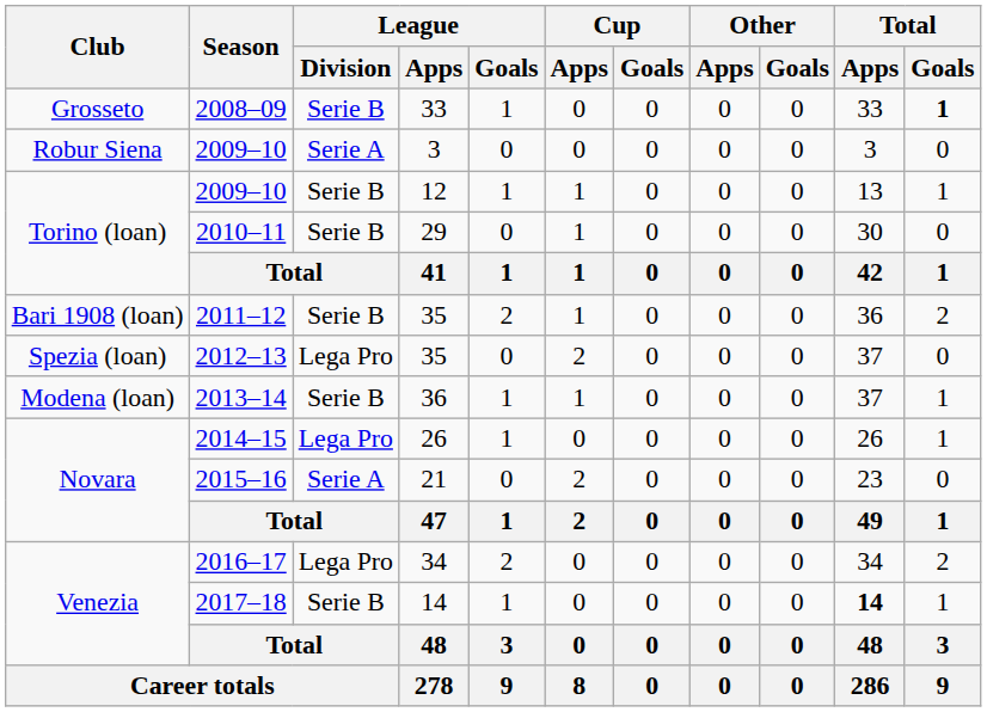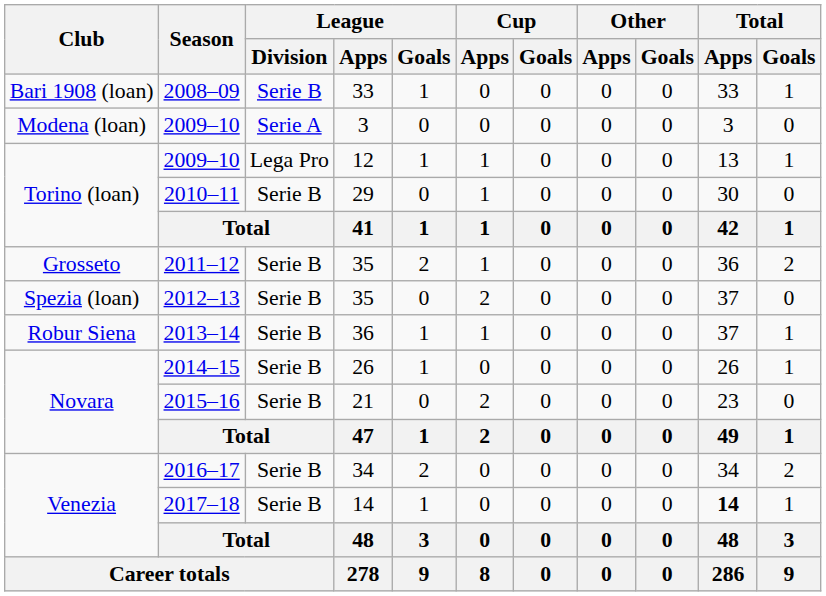 <table class="wikitable" style="text-align: center">
 <tr>
 <th rowspan="2">Club</th>
 <th rowspan="2">Season</th>
 <th colspan="3">League</th>
 <th colspan="2">Cup</th>
 <th colspan="2">Other</th>
 <th colspan="2">Total</th>
 </tr>
 <tr>
 <th>Division</th>
 <th>Apps</th>
 <th>Goals</th>
 <th>Apps</th>
 <th>Goals</th>
 <th>Apps</th>
 <th>Goals</th>
 <th>Apps</th>
 <th>Goals</th>
 </tr>
 <tr>
-<td><a href='#'>Grosseto</a></td>
+<td><a href='#'>Bari 1908</a> (loan)</td>
 <td><a href='#'>2008–09</a></td>
 <td><a href='#'>Serie B</a></td>
 <td>33</td>
 <td>1</td>
 <td>0</td>
 <td>0</td>
 <td>0</td>
 <td>0</td>
 <td>33</td>
-<td><strong>1</strong></td>
+<td>1</td>
 </tr>
 <tr>
-<td><a href='#'>Robur Siena</a></td>
+<td><a href='#'>Modena</a> (loan)</td>
 <td><a href='#'>2009–10</a></td>
 <td><a href='#'>Serie A</a></td>
 <td>3</td>
 <td>0</td>
 <td>0</td>
 <td>0</td>
 <td>0</td>
 <td>0</td>
 <td>3</td>
 <td>0</td>
 </tr>
 <tr>
 <td rowspan="3"><a href='#'>Torino</a> (loan)</td>
 <td><a href='#'>2009–10</a></td>
-<td>Serie B</td>
+<td>Lega Pro</td>
 <td>12</td>
 <td>1</td>
 <td>1</td>
 <td>0</td>
 <td>0</td>
 <td>0</td>
 <td>13</td>
 <td>1</td>
 </tr>
 <tr>
 <td><a href='#'>2010–11</a></td>
 <td>Serie B</td>
 <td>29</td>
 <td>0</td>
 <td>1</td>
 <td>0</td>
 <td>0</td>
 <td>0</td>
 <td>30</td>
 <td>0</td>
 </tr>
 <tr>
 <th colspan="2">Total</th>
 <th>41</th>
 <th>1</th>
 <th>1</th>
 <th>0</th>
 <th>0</th>
 <th>0</th>
 <th>42</th>
 <th>1</th>
 </tr>
 <tr>
-<td><a href='#'>Bari 1908</a> (loan)</td>
+<td><a href='#'>Grosseto</a></td>
 <td><a href='#'>2011–12</a></td>
 <td>Serie B</td>
 <td>35</td>
 <td>2</td>
 <td>1</td>
 <td>0</td>
 <td>0</td>
 <td>0</td>
 <td>36</td>
 <td>2</td>
 </tr>
 <tr>
 <td><a href='#'>Spezia</a> (loan)</td>
 <td><a href='#'>2012–13</a></td>
-<td>Lega Pro</td>
+<td>Serie B</td>
 <td>35</td>
 <td>0</td>
 <td>2</td>
 <td>0</td>
 <td>0</td>
 <td>0</td>
 <td>37</td>
 <td>0</td>
 </tr>
 <tr>
-<td><a href='#'>Modena</a> (loan)</td>
+<td><a href='#'>Robur Siena</a></td>
 <td><a href='#'>2013–14</a></td>
 <td>Serie B</td>
 <td>36</td>
 <td>1</td>
 <td>1</td>
 <td>0</td>
 <td>0</td>
 <td>0</td>
 <td>37</td>
 <td>1</td>
 </tr>
 <tr>
 <td rowspan="3"><a href='#'>Novara</a></td>
 <td><a href='#'>2014–15</a></td>
-<td><a href='#'>Lega Pro</a></td>
+<td>Serie B</td>
 <td>26</td>
 <td>1</td>
 <td>0</td>
 <td>0</td>
 <td>0</td>
 <td>0</td>
 <td>26</td>
 <td>1</td>
 </tr>
 <tr>
 <td><a href='#'>2015–16</a></td>
-<td><a href='#'>Serie A</a></td>
+<td>Serie B</td>
 <td>21</td>
 <td>0</td>
 <td>2</td>
 <td>0</td>
 <td>0</td>
 <td>0</td>
 <td>23</td>
 <td>0</td>
 </tr>
 <tr>
 <th colspan="2">Total</th>
 <th>47</th>
 <th>1</th>
 <th>2</th>
 <th>0</th>
 <th>0</th>
 <th>0</th>
 <th>49</th>
 <th>1</th>
 </tr>
 <tr>
 <td rowspan="3"><a href='#'>Venezia</a></td>
 <td><a href='#'>2016–17</a></td>
-<td>Lega Pro</td>
+<td>Serie B</td>
 <td>34</td>
 <td>2</td>
 <td>0</td>
 <td>0</td>
 <td>0</td>
 <td>0</td>
 <td>34</td>
 <td>2</td>
 </tr>
 <tr>
 <td><a href='#'>2017–18</a></td>
 <td>Serie B</td>
 <td>14</td>
 <td>1</td>
 <td>0</td>
 <td>0</td>
 <td>0</td>
 <td>0</td>
 <td><strong>14</strong></td>
 <td>1</td>
 </tr>
 <tr>
 <th colspan="2">Total</th>
 <th>48</th>
 <th>3</th>
 <th>0</th>
 <th>0</th>
 <th>0</th>
 <th>0</th>
 <th>48</th>
 <th>3</th>
 </tr>
 <tr>
 <th colspan="3">Career totals</th>
 <th>278</th>
 <th>9</th>
 <th>8</th>
 <th>0</th>
 <th>0</th>
 <th>0</th>
 <th>286</th>
 <th>9</th>
 </tr>
 </table>
